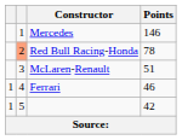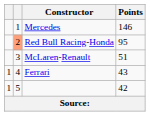 <table class="wikitable" style="font-size: 85%;">
 <tr>
 <th scope="col"></th>
 <th scope="col"></th>
 <th scope="col">Constructor</th>
 <th scope="col">Points</th>
 </tr>
 <tr>
 <td align="left"></td>
 <td align="center">1</td>
 <td> <a href='#'>Mercedes</a></td>
 <td align="left">146</td>
 </tr>
 <tr>
 <td align="left"></td>
 <td align="center" style="background: lightsalmon;">2</td>
 <td> <a href='#'>Red Bull Racing</a>-<a href='#'>Honda</a></td>
-<td align="left">78</td>
+<td align="left">95</td>
 </tr>
 <tr>
 <td align="left"></td>
 <td align="center">3</td>
 <td> <a href='#'>McLaren</a>-<a href='#'>Renault</a></td>
 <td align="left">51</td>
 </tr>
 <tr>
 <td align="left"> 1</td>
 <td align="center">4</td>
 <td> <a href='#'>Ferrari</a></td>
-<td align="left">46</td>
+<td align="left">43</td>
 </tr>
 <tr>
 <td align="left"> 1</td>
 <td align="center">5</td>
 <td> </td>
 <td align="left">42</td>
 </tr>
 <tr>
 <th colspan=4>Source:</th>
 </tr>
 </table>
